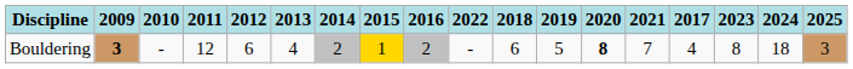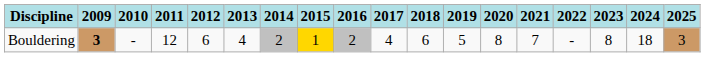 <table class="wikitable" style="text-align: center">
 <tr>
 <th style="background: #b0e0e6">Discipline</th>
 <th style="background: #b0e0e6">2009</th>
 <th style="background: #b0e0e6">2010</th>
 <th style="background: #b0e0e6">2011</th>
 <th style="background: #b0e0e6">2012</th>
 <th style="background: #b0e0e6">2013</th>
 <th style="background: #b0e0e6">2014</th>
 <th style="background: #b0e0e6">2015</th>
 <th style="background: #b0e0e6">2016</th>
-<th style="background: #b0e0e6">2022</th>
+<th style="background: #b0e0e6">2017</th>
 <th style="background: #b0e0e6">2018</th>
 <th style="background: #b0e0e6">2019</th>
 <th style="background: #b0e0e6">2020</th>
 <th style="background: #b0e0e6">2021</th>
-<th style="background: #b0e0e6">2017</th>
+<th style="background: #b0e0e6">2022</th>
 <th style="background: #b0e0e6">2023</th>
 <th style="background: #b0e0e6">2024</th>
 <th style="background: #b0e0e6">2025</th>
 </tr>
 <tr>
 <td align="left">Bouldering</td>
 <td style="background: #cc9966"><strong>3</strong></td>
 <td>-</td>
 <td>12</td>
 <td>6</td>
 <td>4</td>
 <td style="background: silver">2</td>
 <td style="background: Gold;">1</td>
 <td style="background: silver">2</td>
-<td>-</td>
+<td>4</td>
 <td>6</td>
 <td>5</td>
-<td><strong>8</strong></td>
+<td>8</td>
 <td>7</td>
-<td>4</td>
+<td>-</td>
 <td>8</td>
 <td>18</td>
 <td style="background: #cc9966">3</td>
 </tr>
 </table>
